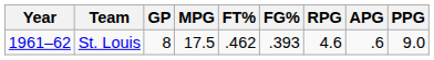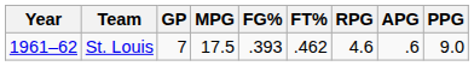 <table class="wikitable sortable" style="font-size:95%; text-align:right;">
 <tr>
 <th>Year</th>
 <th>Team</th>
 <th>GP</th>
 <th>MPG</th>
+<th>FG%</th>
 <th>FT%</th>
-<th>FG%</th>
 <th>RPG</th>
 <th>APG</th>
 <th>PPG</th>
 </tr>
 <tr>
 <td style="text-align:left;"><a href='#'>1961–62</a></td>
 <td style="text-align:left;"><a href='#'>St. Louis</a></td>
-<td>8</td>
+<td>7</td>
 <td>17.5</td>
+<td>.393</td>
 <td>.462</td>
-<td>.393</td>
 <td>4.6</td>
 <td>.6</td>
 <td>9.0</td>
 </tr>
 </table>
